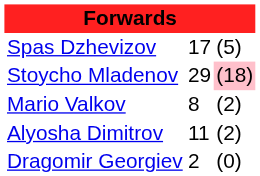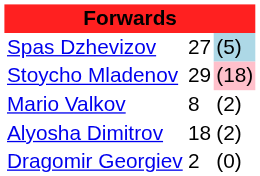 <table class="toccolours" border="0" cellpadding="2" cellspacing="0" align="left" style="margin:0.5em;">
 <tr>
 <th colspan="4" align="center" bgcolor="#FF2020"><span>Forwards</span></th>
 </tr>
 <tr>
 <td> <a href='#'>Spas Dzhevizov</a></td>
-<td>17</td>
-<td>(5)</td>
+<td>27</td>
+<td style="background: lightblue;">(5)</td>
 </tr>
 <tr>
 <td> <a href='#'>Stoycho Mladenov</a></td>
 <td>29</td>
 <td style="background: pink;">(18)</td>
 </tr>
 <tr>
 <td> <a href='#'>Mario Valkov</a></td>
 <td>8</td>
 <td>(2)</td>
 </tr>
 <tr>
 <td> <a href='#'>Alyosha Dimitrov</a></td>
-<td>11</td>
+<td>18</td>
 <td>(2)</td>
 </tr>
 <tr>
 <td> <a href='#'>Dragomir Georgiev</a></td>
 <td>2</td>
 <td>(0)</td>
 </tr>
 <tr>
 </tr>
 </table>
